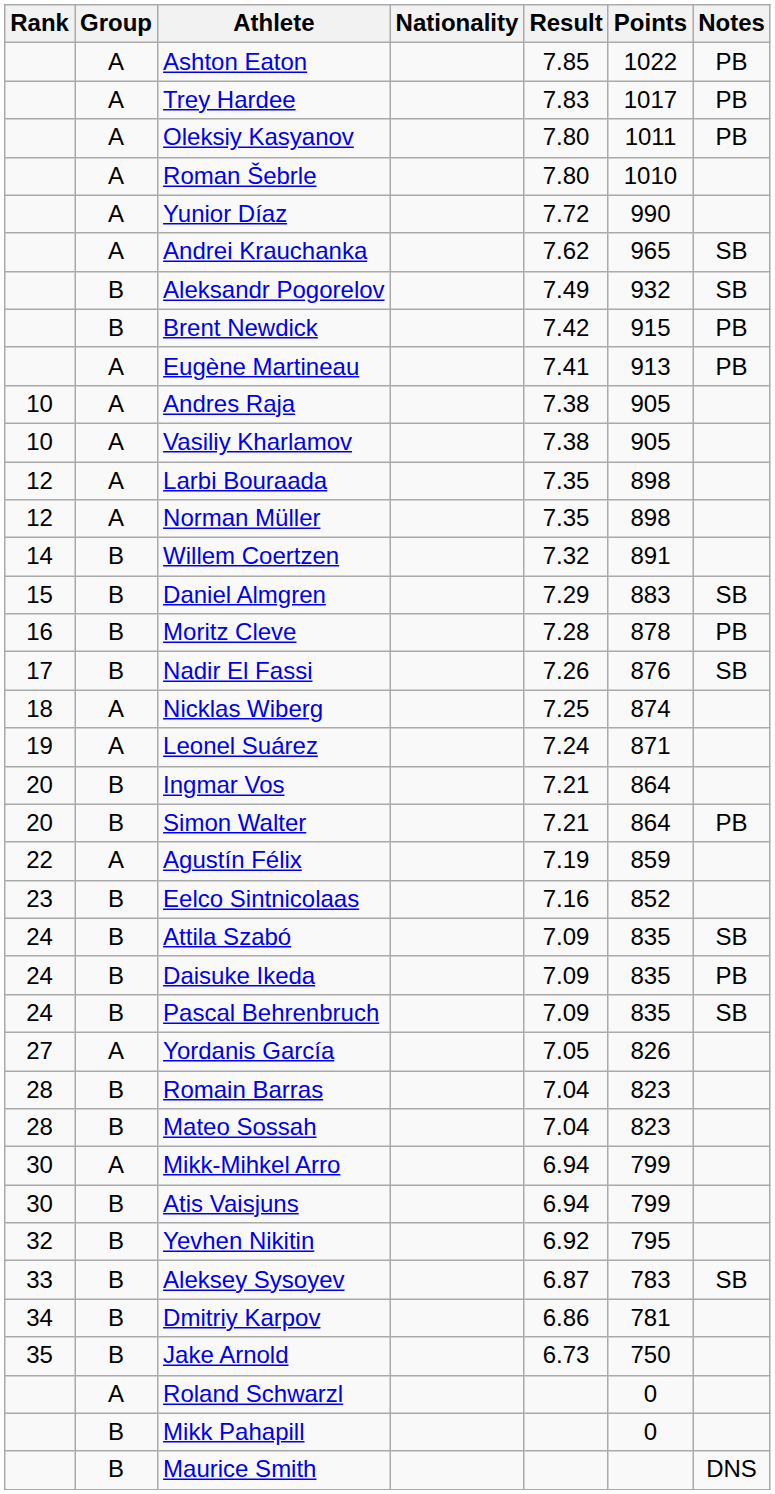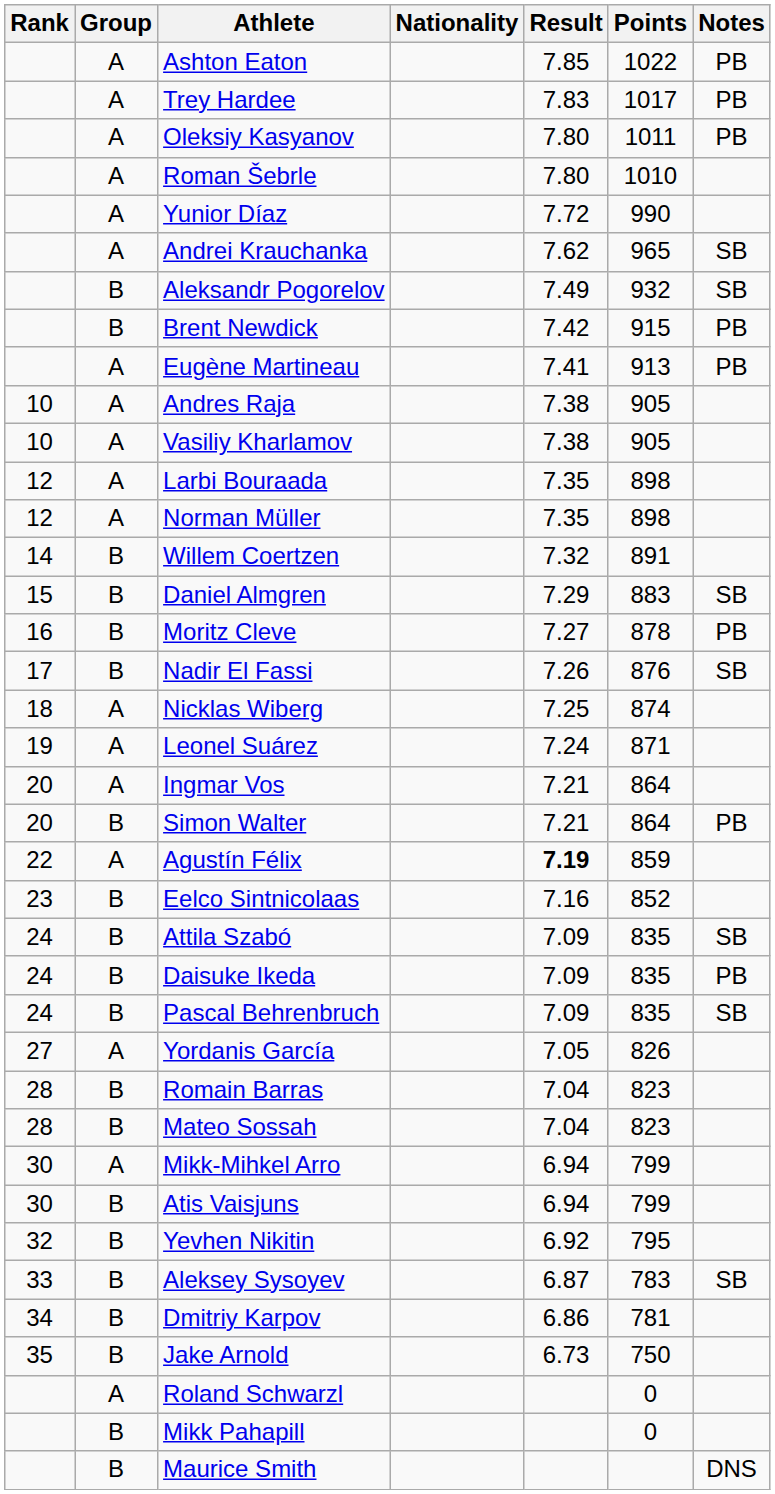 <table class="wikitable sortable" style="text-align:center">
 <tr>
 <th>Rank</th>
 <th>Group</th>
 <th>Athlete</th>
 <th>Nationality</th>
 <th>Result</th>
 <th>Points</th>
 <th>Notes</th>
 </tr>
 <tr>
 <td></td>
 <td>A</td>
 <td align=left><a href='#'>Ashton Eaton</a></td>
 <td align=left></td>
 <td>7.85</td>
 <td>1022</td>
 <td>PB</td>
 </tr>
 <tr>
 <td></td>
 <td>A</td>
 <td align=left><a href='#'>Trey Hardee</a></td>
 <td align=left></td>
 <td>7.83</td>
 <td>1017</td>
 <td>PB</td>
 </tr>
 <tr>
 <td></td>
 <td>A</td>
 <td align=left><a href='#'>Oleksiy Kasyanov</a></td>
 <td align=left></td>
 <td>7.80</td>
 <td>1011</td>
 <td>PB</td>
 </tr>
 <tr>
 <td></td>
 <td>A</td>
 <td align=left><a href='#'>Roman Šebrle</a></td>
 <td align=left></td>
 <td>7.80</td>
 <td>1010</td>
 <td></td>
 </tr>
 <tr>
 <td></td>
 <td>A</td>
 <td align=left><a href='#'>Yunior Díaz</a></td>
 <td align=left></td>
 <td>7.72</td>
 <td>990</td>
 <td></td>
 </tr>
 <tr>
 <td></td>
 <td>A</td>
 <td align=left><a href='#'>Andrei Krauchanka</a></td>
 <td align=left></td>
 <td>7.62</td>
 <td>965</td>
 <td>SB</td>
 </tr>
 <tr>
 <td></td>
 <td>B</td>
 <td align=left><a href='#'>Aleksandr Pogorelov</a></td>
 <td align=left></td>
 <td>7.49</td>
 <td>932</td>
 <td>SB</td>
 </tr>
 <tr>
 <td></td>
 <td>B</td>
 <td align=left><a href='#'>Brent Newdick</a></td>
 <td align=left></td>
 <td>7.42</td>
 <td>915</td>
 <td>PB</td>
 </tr>
 <tr>
 <td></td>
 <td>A</td>
 <td align=left><a href='#'>Eugène Martineau</a></td>
 <td align=left></td>
 <td>7.41</td>
 <td>913</td>
 <td>PB</td>
 </tr>
 <tr>
 <td>10</td>
 <td>A</td>
 <td align=left><a href='#'>Andres Raja</a></td>
 <td align=left></td>
 <td>7.38</td>
 <td>905</td>
 <td></td>
 </tr>
 <tr>
 <td>10</td>
 <td>A</td>
 <td align=left><a href='#'>Vasiliy Kharlamov</a></td>
 <td align=left></td>
 <td>7.38</td>
 <td>905</td>
 <td></td>
 </tr>
 <tr>
 <td>12</td>
 <td>A</td>
 <td align=left><a href='#'>Larbi Bouraada</a></td>
 <td align=left></td>
 <td>7.35</td>
 <td>898</td>
 <td></td>
 </tr>
 <tr>
 <td>12</td>
 <td>A</td>
 <td align=left><a href='#'>Norman Müller</a></td>
 <td align=left></td>
 <td>7.35</td>
 <td>898</td>
 <td></td>
 </tr>
 <tr>
 <td>14</td>
 <td>B</td>
 <td align=left><a href='#'>Willem Coertzen</a></td>
 <td align=left></td>
 <td>7.32</td>
 <td>891</td>
 <td></td>
 </tr>
 <tr>
 <td>15</td>
 <td>B</td>
 <td align=left><a href='#'>Daniel Almgren</a></td>
 <td align=left></td>
 <td>7.29</td>
 <td>883</td>
 <td>SB</td>
 </tr>
 <tr>
 <td>16</td>
 <td>B</td>
 <td align=left><a href='#'>Moritz Cleve</a></td>
 <td align=left></td>
-<td>7.28</td>
+<td>7.27</td>
 <td>878</td>
 <td>PB</td>
 </tr>
 <tr>
 <td>17</td>
 <td>B</td>
 <td align=left><a href='#'>Nadir El Fassi</a></td>
 <td align=left></td>
 <td>7.26</td>
 <td>876</td>
 <td>SB</td>
 </tr>
 <tr>
 <td>18</td>
 <td>A</td>
 <td align=left><a href='#'>Nicklas Wiberg</a></td>
 <td align=left></td>
 <td>7.25</td>
 <td>874</td>
 <td></td>
 </tr>
 <tr>
 <td>19</td>
 <td>A</td>
 <td align=left><a href='#'>Leonel Suárez</a></td>
 <td align=left></td>
 <td>7.24</td>
 <td>871</td>
 <td></td>
 </tr>
 <tr>
 <td>20</td>
-<td>B</td>
+<td>A</td>
 <td align=left><a href='#'>Ingmar Vos</a></td>
 <td align=left></td>
 <td>7.21</td>
 <td>864</td>
 <td></td>
 </tr>
 <tr>
 <td>20</td>
 <td>B</td>
 <td align=left><a href='#'>Simon Walter</a></td>
 <td align=left></td>
 <td>7.21</td>
 <td>864</td>
 <td>PB</td>
 </tr>
 <tr>
 <td>22</td>
 <td>A</td>
 <td align=left><a href='#'>Agustín Félix</a></td>
 <td align=left></td>
-<td>7.19</td>
+<td><strong>7.19</strong></td>
 <td>859</td>
 <td></td>
 </tr>
 <tr>
 <td>23</td>
 <td>B</td>
 <td align=left><a href='#'>Eelco Sintnicolaas</a></td>
 <td align=left></td>
 <td>7.16</td>
 <td>852</td>
 <td></td>
 </tr>
 <tr>
 <td>24</td>
 <td>B</td>
 <td align=left><a href='#'>Attila Szabó</a></td>
 <td align=left></td>
 <td>7.09</td>
 <td>835</td>
 <td>SB</td>
 </tr>
 <tr>
 <td>24</td>
 <td>B</td>
 <td align=left><a href='#'>Daisuke Ikeda</a></td>
 <td align=left></td>
 <td>7.09</td>
 <td>835</td>
 <td>PB</td>
 </tr>
 <tr>
 <td>24</td>
 <td>B</td>
 <td align=left><a href='#'>Pascal Behrenbruch</a></td>
 <td align=left></td>
 <td>7.09</td>
 <td>835</td>
 <td>SB</td>
 </tr>
 <tr>
 <td>27</td>
 <td>A</td>
 <td align=left><a href='#'>Yordanis García</a></td>
 <td align=left></td>
 <td>7.05</td>
 <td>826</td>
 <td></td>
 </tr>
 <tr>
 <td>28</td>
 <td>B</td>
 <td align=left><a href='#'>Romain Barras</a></td>
 <td align=left></td>
 <td>7.04</td>
 <td>823</td>
 <td></td>
 </tr>
 <tr>
 <td>28</td>
 <td>B</td>
 <td align=left><a href='#'>Mateo Sossah</a></td>
 <td align=left></td>
 <td>7.04</td>
 <td>823</td>
 <td></td>
 </tr>
 <tr>
 <td>30</td>
 <td>A</td>
 <td align=left><a href='#'>Mikk-Mihkel Arro</a></td>
 <td align=left></td>
 <td>6.94</td>
 <td>799</td>
 <td></td>
 </tr>
 <tr>
 <td>30</td>
 <td>B</td>
 <td align=left><a href='#'>Atis Vaisjuns</a></td>
 <td align=left></td>
 <td>6.94</td>
 <td>799</td>
 <td></td>
 </tr>
 <tr>
 <td>32</td>
 <td>B</td>
 <td align=left><a href='#'>Yevhen Nikitin</a></td>
 <td align=left></td>
 <td>6.92</td>
 <td>795</td>
 <td></td>
 </tr>
 <tr>
 <td>33</td>
 <td>B</td>
 <td align=left><a href='#'>Aleksey Sysoyev</a></td>
 <td align=left></td>
 <td>6.87</td>
 <td>783</td>
 <td>SB</td>
 </tr>
 <tr>
 <td>34</td>
 <td>B</td>
 <td align=left><a href='#'>Dmitriy Karpov</a></td>
 <td align=left></td>
 <td>6.86</td>
 <td>781</td>
 <td></td>
 </tr>
 <tr>
 <td>35</td>
 <td>B</td>
 <td align=left><a href='#'>Jake Arnold</a></td>
 <td align=left></td>
 <td>6.73</td>
 <td>750</td>
 <td></td>
 </tr>
 <tr>
 <td></td>
 <td>A</td>
 <td align=left><a href='#'>Roland Schwarzl</a></td>
 <td align=left></td>
 <td></td>
 <td>0</td>
 <td></td>
 </tr>
 <tr>
 <td></td>
 <td>B</td>
 <td align=left><a href='#'>Mikk Pahapill</a></td>
 <td align=left></td>
 <td></td>
 <td>0</td>
 <td></td>
 </tr>
 <tr>
 <td></td>
 <td>B</td>
 <td align=left><a href='#'>Maurice Smith</a></td>
 <td align=left></td>
 <td></td>
 <td></td>
 <td>DNS</td>
 </tr>
 </table>
